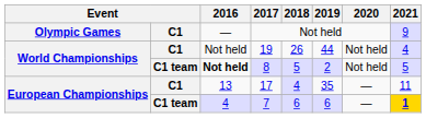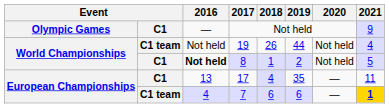 <table class="wikitable plainrowheaders" style=font-size:90%>
 <tr>
 <th scope="col" colspan=2>Event</th>
 <th scope="col">2016</th>
 <th scope="col">2017</th>
 <th scope="col">2018</th>
 <th scope="col">2019</th>
 <th scope="col">2020</th>
 <th scope="col">2021</th>
 </tr>
 <tr style="text-align:center;">
 <th scope="row"><a href='#'>Olympic Games</a></th>
 <th scope="row">C1</th>
 <td>—</td>
 <td colspan=4>Not held</td>
 <td style="background:#ddf;"><a href='#'>9</a></td>
 </tr>
 <tr style="text-align:center;">
 <th scope="row" rowspan=2><a href='#'>World Championships</a></th>
-<th scope="row">C1</th>
+<th scope="row">C1 team</th>
 <td>Not held</td>
 <td><a href='#'>19</a></td>
 <td><a href='#'>26</a></td>
 <td><a href='#'>44</a></td>
 <td>Not held</td>
 <td style="background:#ddf;"><a href='#'>4</a></td>
 </tr>
 <tr style="text-align:center;">
-<th scope="row">C1 team</th>
+<th scope="row">C1</th>
 <td><strong>Not held</strong></td>
 <td style="background:#ddf;"><a href='#'>8</a></td>
-<td style="background:#ddf;"><a href='#'>5</a></td>
+<td style="background:#ddf;"><a href='#'>1</a></td>
 <td style="background:#ddf;"><a href='#'>2</a></td>
 <td>Not held</td>
 <td style="background:#ddf;"><a href='#'>5</a></td>
 </tr>
 <tr style="text-align:center;">
 <th scope="row" rowspan=2><a href='#'>European Championships</a></th>
 <th scope="row">C1</th>
 <td><a href='#'>13</a></td>
 <td><a href='#'>17</a></td>
 <td style="background:#ddf;"><a href='#'>4</a></td>
 <td><a href='#'>35</a></td>
 <td>—</td>
 <td><a href='#'>11</a></td>
 </tr>
 <tr style="text-align:center;">
 <th scope="row">C1 team</th>
 <td style="background:#ddf;"><a href='#'>4</a></td>
 <td style="background:#ddf;"><a href='#'>7</a></td>
 <td style="background:#ddf;"><a href='#'>6</a></td>
 <td style="background:#ddf;"><a href='#'>6</a></td>
 <td>—</td>
 <td style="background:gold;"><a href='#'><strong>1</strong></a></td>
 </tr>
 </table>
